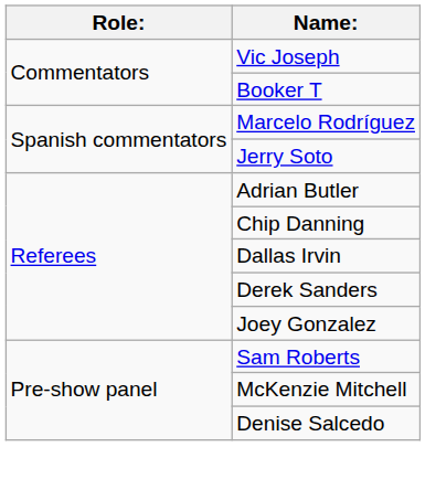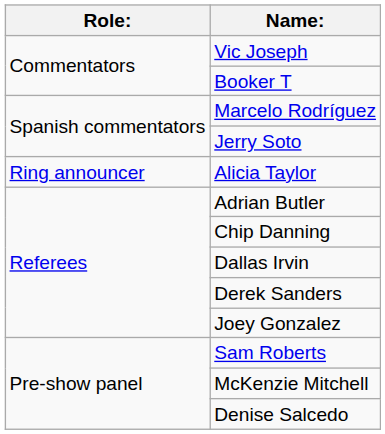 <table class=wikitable style="font-size:90%; margin: 0.5em 0 0.5em 1em; float: right; clear: right;">
 <tr>
 <th>Role:</th>
 <th>Name:</th>
 </tr>
 <tr>
 <td rowspan=2>Commentators</td>
 <td><a href='#'>Vic Joseph</a></td>
 </tr>
 <tr>
 <td><a href='#'>Booker T</a></td>
 </tr>
 <tr>
 <td rowspan=2>Spanish commentators</td>
 <td><a href='#'>Marcelo Rodríguez</a></td>
 </tr>
 <tr>
 <td><a href='#'>Jerry Soto</a></td>
+</tr>
+<tr>
+<td rowspan=1><a href='#'>Ring announcer</a></td>
+<td><a href='#'>Alicia Taylor</a></td>
 </tr>
 <tr>
 <td rowspan=5><a href='#'>Referees</a></td>
 <td>Adrian Butler</td>
 </tr>
 <tr>
 <td>Chip Danning</td>
 </tr>
 <tr>
 <td>Dallas Irvin</td>
 </tr>
 <tr>
 <td>Derek Sanders</td>
 </tr>
 <tr>
 <td>Joey Gonzalez</td>
 </tr>
 <tr>
 <td rowspan=3>Pre-show panel</td>
 <td><a href='#'>Sam Roberts</a></td>
 </tr>
 <tr>
 <td>McKenzie Mitchell</td>
 </tr>
 <tr>
 <td>Denise Salcedo</td>
 </tr>
 </table>
